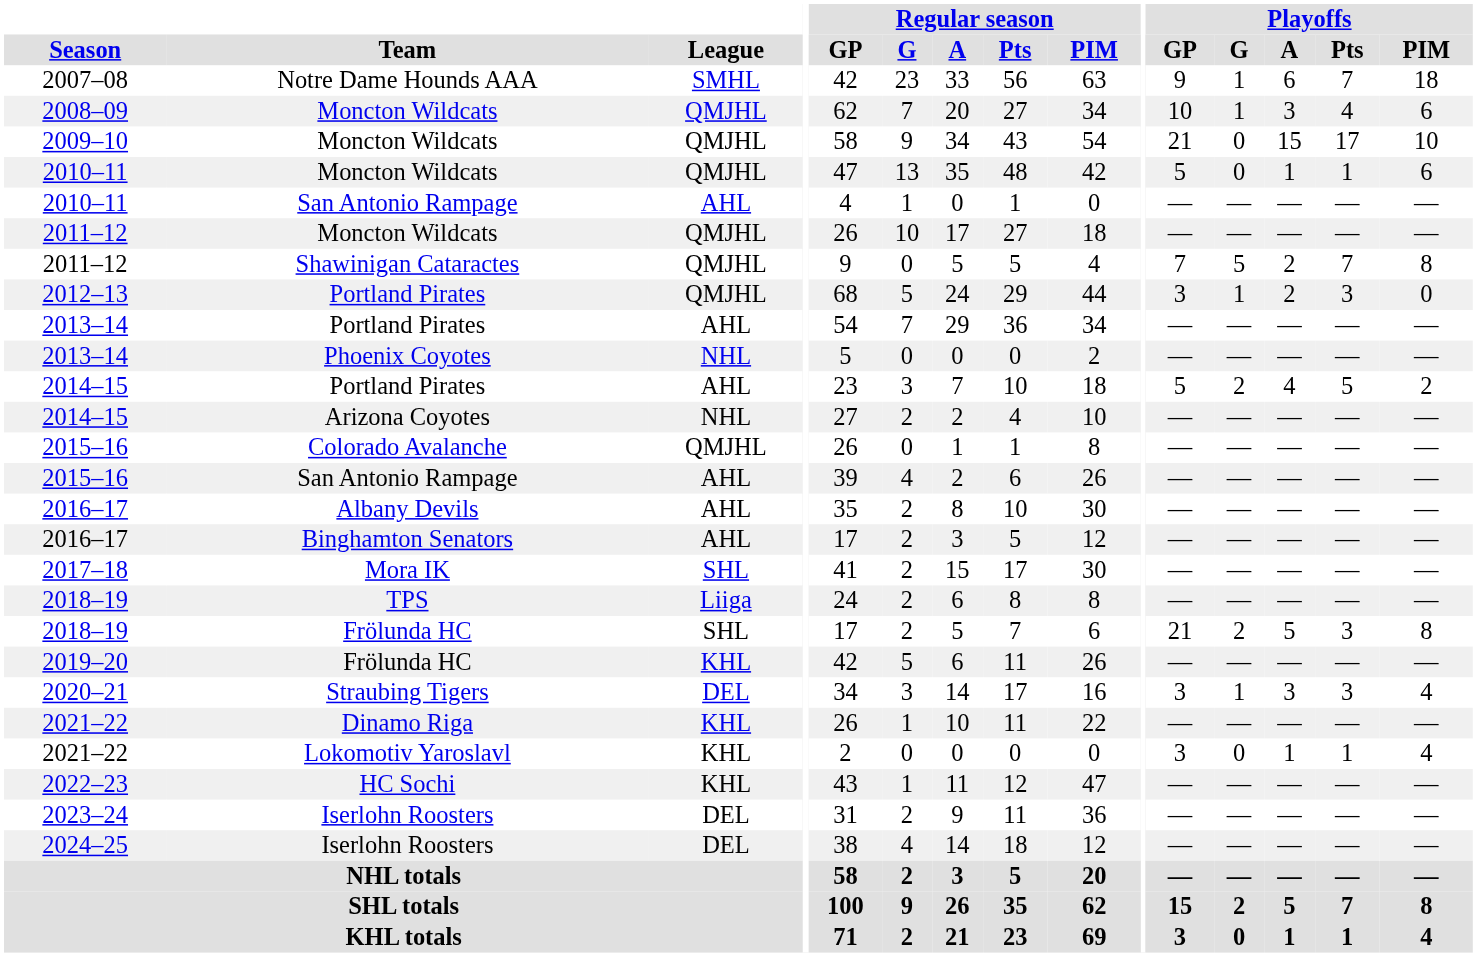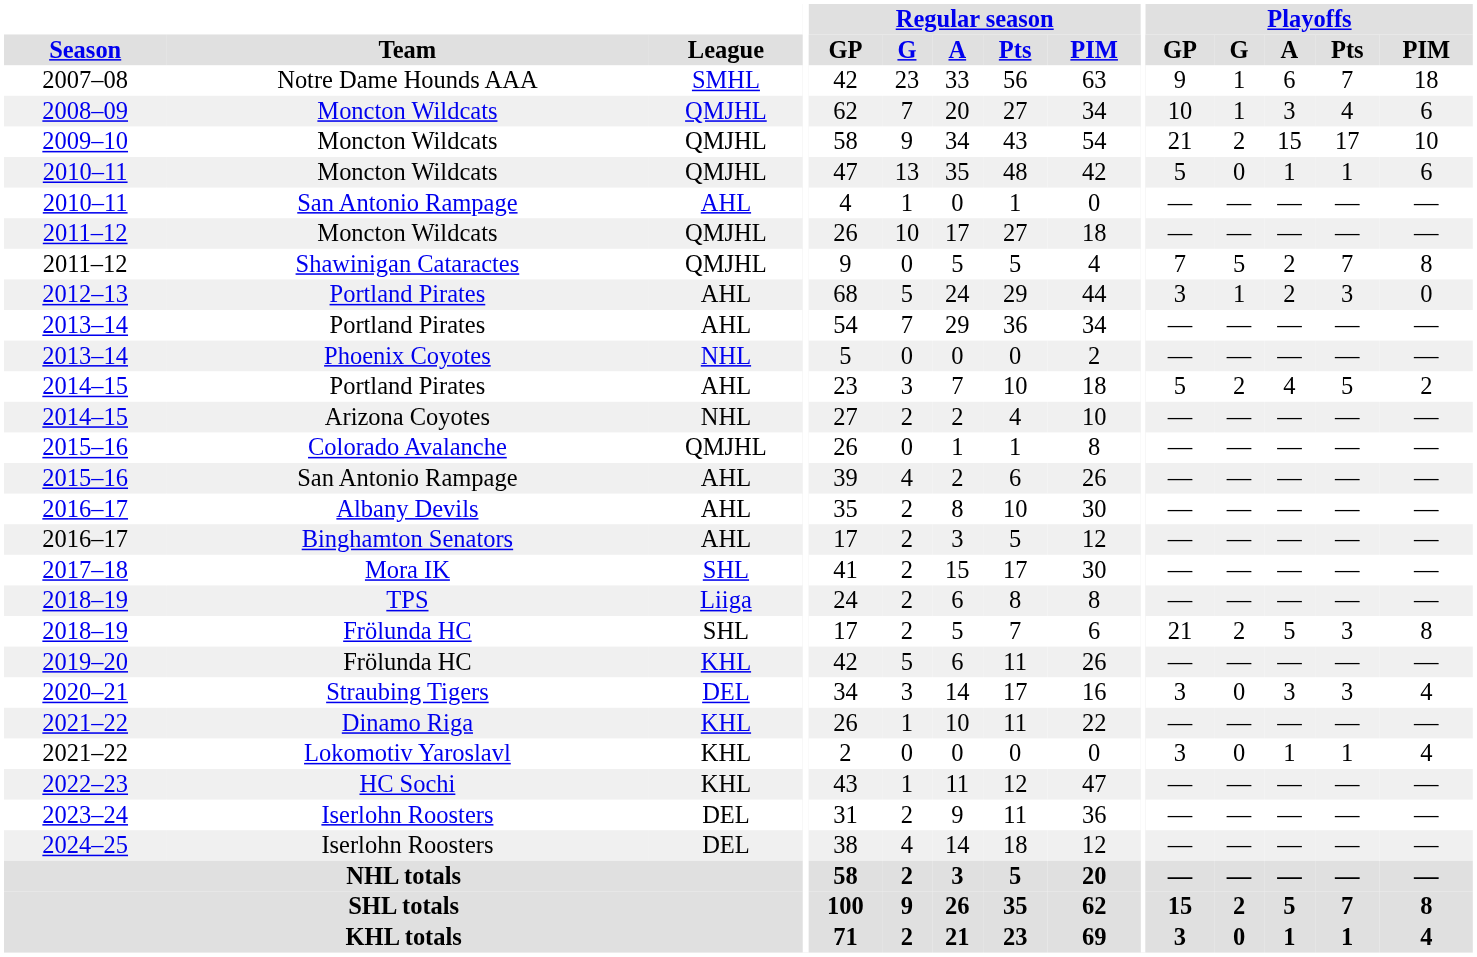 <table border="0" cellpadding="1" cellspacing="0" style="text-align:center; width:60em">
 <tr bgcolor="#e0e0e0">
 <th colspan="3" bgcolor="#ffffff"></th>
 <th rowspan="99" bgcolor="#ffffff"></th>
 <th colspan="5"><a href='#'>Regular season</a></th>
 <th rowspan="99" bgcolor="#ffffff"></th>
 <th colspan="5"><a href='#'>Playoffs</a></th>
 </tr>
 <tr bgcolor="#e0e0e0">
 <th><a href='#'>Season</a></th>
 <th>Team</th>
 <th>League</th>
 <th>GP</th>
 <th><a href='#'>G</a></th>
 <th><a href='#'>A</a></th>
 <th><a href='#'>Pts</a></th>
 <th><a href='#'>PIM</a></th>
 <th>GP</th>
 <th>G</th>
 <th>A</th>
 <th>Pts</th>
 <th>PIM</th>
 </tr>
 <tr>
 <td>2007–08</td>
 <td>Notre Dame Hounds AAA</td>
 <td><a href='#'>SMHL</a></td>
 <td>42</td>
 <td>23</td>
 <td>33</td>
 <td>56</td>
 <td>63</td>
 <td>9</td>
 <td>1</td>
 <td>6</td>
 <td>7</td>
 <td>18</td>
 </tr>
 <tr bgcolor="#f0f0f0">
 <td><a href='#'>2008–09</a></td>
 <td><a href='#'>Moncton Wildcats</a></td>
 <td><a href='#'>QMJHL</a></td>
 <td>62</td>
 <td>7</td>
 <td>20</td>
 <td>27</td>
 <td>34</td>
 <td>10</td>
 <td>1</td>
 <td>3</td>
 <td>4</td>
 <td>6</td>
 </tr>
 <tr>
 <td><a href='#'>2009–10</a></td>
 <td>Moncton Wildcats</td>
 <td>QMJHL</td>
 <td>58</td>
 <td>9</td>
 <td>34</td>
 <td>43</td>
 <td>54</td>
 <td>21</td>
-<td>0</td>
+<td>2</td>
 <td>15</td>
 <td>17</td>
 <td>10</td>
 </tr>
 <tr bgcolor="#f0f0f0">
 <td><a href='#'>2010–11</a></td>
 <td>Moncton Wildcats</td>
 <td>QMJHL</td>
 <td>47</td>
 <td>13</td>
 <td>35</td>
 <td>48</td>
 <td>42</td>
 <td>5</td>
 <td>0</td>
 <td>1</td>
 <td>1</td>
 <td>6</td>
 </tr>
 <tr>
 <td><a href='#'>2010–11</a></td>
 <td><a href='#'>San Antonio Rampage</a></td>
 <td><a href='#'>AHL</a></td>
 <td>4</td>
 <td>1</td>
 <td>0</td>
 <td>1</td>
 <td>0</td>
 <td>—</td>
 <td>—</td>
 <td>—</td>
 <td>—</td>
 <td>—</td>
 </tr>
 <tr bgcolor="#f0f0f0">
 <td><a href='#'>2011–12</a></td>
 <td>Moncton Wildcats</td>
 <td>QMJHL</td>
 <td>26</td>
 <td>10</td>
 <td>17</td>
 <td>27</td>
 <td>18</td>
 <td>—</td>
 <td>—</td>
 <td>—</td>
 <td>—</td>
 <td>—</td>
 </tr>
 <tr>
 <td>2011–12</td>
 <td><a href='#'>Shawinigan Cataractes</a></td>
 <td>QMJHL</td>
 <td>9</td>
 <td>0</td>
 <td>5</td>
 <td>5</td>
 <td>4</td>
 <td>7</td>
 <td>5</td>
 <td>2</td>
 <td>7</td>
 <td>8</td>
 </tr>
 <tr bgcolor="#f0f0f0">
 <td><a href='#'>2012–13</a></td>
 <td><a href='#'>Portland Pirates</a></td>
-<td>QMJHL</td>
+<td>AHL</td>
 <td>68</td>
 <td>5</td>
 <td>24</td>
 <td>29</td>
 <td>44</td>
 <td>3</td>
 <td>1</td>
 <td>2</td>
 <td>3</td>
 <td>0</td>
 </tr>
 <tr>
 <td><a href='#'>2013–14</a></td>
 <td>Portland Pirates</td>
 <td>AHL</td>
 <td>54</td>
 <td>7</td>
 <td>29</td>
 <td>36</td>
 <td>34</td>
 <td>—</td>
 <td>—</td>
 <td>—</td>
 <td>—</td>
 <td>—</td>
 </tr>
 <tr bgcolor="#f0f0f0">
 <td><a href='#'>2013–14</a></td>
 <td><a href='#'>Phoenix Coyotes</a></td>
 <td><a href='#'>NHL</a></td>
 <td>5</td>
 <td>0</td>
 <td>0</td>
 <td>0</td>
 <td>2</td>
 <td>—</td>
 <td>—</td>
 <td>—</td>
 <td>—</td>
 <td>—</td>
 </tr>
 <tr>
 <td><a href='#'>2014–15</a></td>
 <td>Portland Pirates</td>
 <td>AHL</td>
 <td>23</td>
 <td>3</td>
 <td>7</td>
 <td>10</td>
 <td>18</td>
 <td>5</td>
 <td>2</td>
 <td>4</td>
 <td>5</td>
 <td>2</td>
 </tr>
 <tr bgcolor="#f0f0f0">
 <td><a href='#'>2014–15</a></td>
 <td>Arizona Coyotes</td>
 <td>NHL</td>
 <td>27</td>
 <td>2</td>
 <td>2</td>
 <td>4</td>
 <td>10</td>
 <td>—</td>
 <td>—</td>
 <td>—</td>
 <td>—</td>
 <td>—</td>
 </tr>
 <tr>
 <td><a href='#'>2015–16</a></td>
 <td><a href='#'>Colorado Avalanche</a></td>
 <td>QMJHL</td>
 <td>26</td>
 <td>0</td>
 <td>1</td>
 <td>1</td>
 <td>8</td>
 <td>—</td>
 <td>—</td>
 <td>—</td>
 <td>—</td>
 <td>—</td>
 </tr>
 <tr bgcolor="#f0f0f0">
 <td><a href='#'>2015–16</a></td>
 <td>San Antonio Rampage</td>
 <td>AHL</td>
 <td>39</td>
 <td>4</td>
 <td>2</td>
 <td>6</td>
 <td>26</td>
 <td>—</td>
 <td>—</td>
 <td>—</td>
 <td>—</td>
 <td>—</td>
 </tr>
 <tr>
 <td><a href='#'>2016–17</a></td>
 <td><a href='#'>Albany Devils</a></td>
 <td>AHL</td>
 <td>35</td>
 <td>2</td>
 <td>8</td>
 <td>10</td>
 <td>30</td>
 <td>—</td>
 <td>—</td>
 <td>—</td>
 <td>—</td>
 <td>—</td>
 </tr>
 <tr bgcolor="#f0f0f0">
 <td>2016–17</td>
 <td><a href='#'>Binghamton Senators</a></td>
 <td>AHL</td>
 <td>17</td>
 <td>2</td>
 <td>3</td>
 <td>5</td>
 <td>12</td>
 <td>—</td>
 <td>—</td>
 <td>—</td>
 <td>—</td>
 <td>—</td>
 </tr>
 <tr>
 <td><a href='#'>2017–18</a></td>
 <td><a href='#'>Mora IK</a></td>
 <td><a href='#'>SHL</a></td>
 <td>41</td>
 <td>2</td>
 <td>15</td>
 <td>17</td>
 <td>30</td>
 <td>—</td>
 <td>—</td>
 <td>—</td>
 <td>—</td>
 <td>—</td>
 </tr>
 <tr bgcolor="#f0f0f0">
 <td><a href='#'>2018–19</a></td>
 <td><a href='#'>TPS</a></td>
 <td><a href='#'>Liiga</a></td>
 <td>24</td>
 <td>2</td>
 <td>6</td>
 <td>8</td>
 <td>8</td>
 <td>—</td>
 <td>—</td>
 <td>—</td>
 <td>—</td>
 <td>—</td>
 </tr>
 <tr>
 <td><a href='#'>2018–19</a></td>
 <td><a href='#'>Frölunda HC</a></td>
 <td>SHL</td>
 <td>17</td>
 <td>2</td>
 <td>5</td>
 <td>7</td>
 <td>6</td>
 <td>21</td>
 <td>2</td>
 <td>5</td>
 <td>3</td>
 <td>8</td>
 </tr>
 <tr bgcolor="#f0f0f0">
 <td><a href='#'>2019–20</a></td>
 <td>Frölunda HC</td>
 <td><a href='#'>KHL</a></td>
 <td>42</td>
 <td>5</td>
 <td>6</td>
 <td>11</td>
 <td>26</td>
 <td>—</td>
 <td>—</td>
 <td>—</td>
 <td>—</td>
 <td>—</td>
 </tr>
 <tr>
 <td><a href='#'>2020–21</a></td>
 <td><a href='#'>Straubing Tigers</a></td>
 <td><a href='#'>DEL</a></td>
 <td>34</td>
 <td>3</td>
 <td>14</td>
 <td>17</td>
 <td>16</td>
 <td>3</td>
-<td>1</td>
+<td>0</td>
 <td>3</td>
 <td>3</td>
 <td>4</td>
 </tr>
 <tr bgcolor="#f0f0f0">
 <td><a href='#'>2021–22</a></td>
 <td><a href='#'>Dinamo Riga</a></td>
 <td><a href='#'>KHL</a></td>
 <td>26</td>
 <td>1</td>
 <td>10</td>
 <td>11</td>
 <td>22</td>
 <td>—</td>
 <td>—</td>
 <td>—</td>
 <td>—</td>
 <td>—</td>
 </tr>
 <tr>
 <td>2021–22</td>
 <td><a href='#'>Lokomotiv Yaroslavl</a></td>
 <td>KHL</td>
 <td>2</td>
 <td>0</td>
 <td>0</td>
 <td>0</td>
 <td>0</td>
 <td>3</td>
 <td>0</td>
 <td>1</td>
 <td>1</td>
 <td>4</td>
 </tr>
 <tr bgcolor="#f0f0f0">
 <td><a href='#'>2022–23</a></td>
 <td><a href='#'>HC Sochi</a></td>
 <td>KHL</td>
 <td>43</td>
 <td>1</td>
 <td>11</td>
 <td>12</td>
 <td>47</td>
 <td>—</td>
 <td>—</td>
 <td>—</td>
 <td>—</td>
 <td>—</td>
 </tr>
 <tr>
 <td><a href='#'>2023–24</a></td>
 <td><a href='#'>Iserlohn Roosters</a></td>
 <td>DEL</td>
 <td>31</td>
 <td>2</td>
 <td>9</td>
 <td>11</td>
 <td>36</td>
 <td>—</td>
 <td>—</td>
 <td>—</td>
 <td>—</td>
 <td>—</td>
 </tr>
 <tr bgcolor="#f0f0f0">
 <td><a href='#'>2024–25</a></td>
 <td>Iserlohn Roosters</td>
 <td>DEL</td>
 <td>38</td>
 <td>4</td>
 <td>14</td>
 <td>18</td>
 <td>12</td>
 <td>—</td>
 <td>—</td>
 <td>—</td>
 <td>—</td>
 <td>—</td>
 </tr>
 <tr bgcolor="#e0e0e0">
 <th colspan="3">NHL totals</th>
 <th>58</th>
 <th>2</th>
 <th>3</th>
 <th>5</th>
 <th>20</th>
 <th>—</th>
 <th>—</th>
 <th>—</th>
 <th>—</th>
 <th>—</th>
 </tr>
 <tr bgcolor="#e0e0e0">
 <th colspan="3">SHL totals</th>
 <th>100</th>
 <th>9</th>
 <th>26</th>
 <th>35</th>
 <th>62</th>
 <th>15</th>
 <th>2</th>
 <th>5</th>
 <th>7</th>
 <th>8</th>
 </tr>
 <tr bgcolor="#e0e0e0">
 <th colspan="3">KHL totals</th>
 <th>71</th>
 <th>2</th>
 <th>21</th>
 <th>23</th>
 <th>69</th>
 <th>3</th>
 <th>0</th>
 <th>1</th>
 <th>1</th>
 <th>4</th>
 </tr>
 </table>
